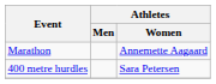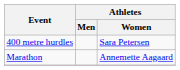 <table class=wikitable style="font-size:90%">
 <tr>
 <th rowspan=2>Event</th>
 <th colspan=2>Athletes</th>
 </tr>
 <tr>
 <th>Men</th>
 <th>Women</th>
 </tr>
 <tr>
+<td><a href='#'>400 metre hurdles</a></td>
+<td></td>
+<td><a href='#'>Sara Petersen</a></td>
+</tr>
+<tr>
 <td><a href='#'>Marathon</a></td>
 <td></td>
 <td><a href='#'>Annemette Aagaard</a></td>
 </tr>
 <tr>
-<td><a href='#'>400 metre hurdles</a></td>
-<td></td>
-<td><a href='#'>Sara Petersen</a></td>
-</tr>
-<tr>
 </tr>
 </table>
